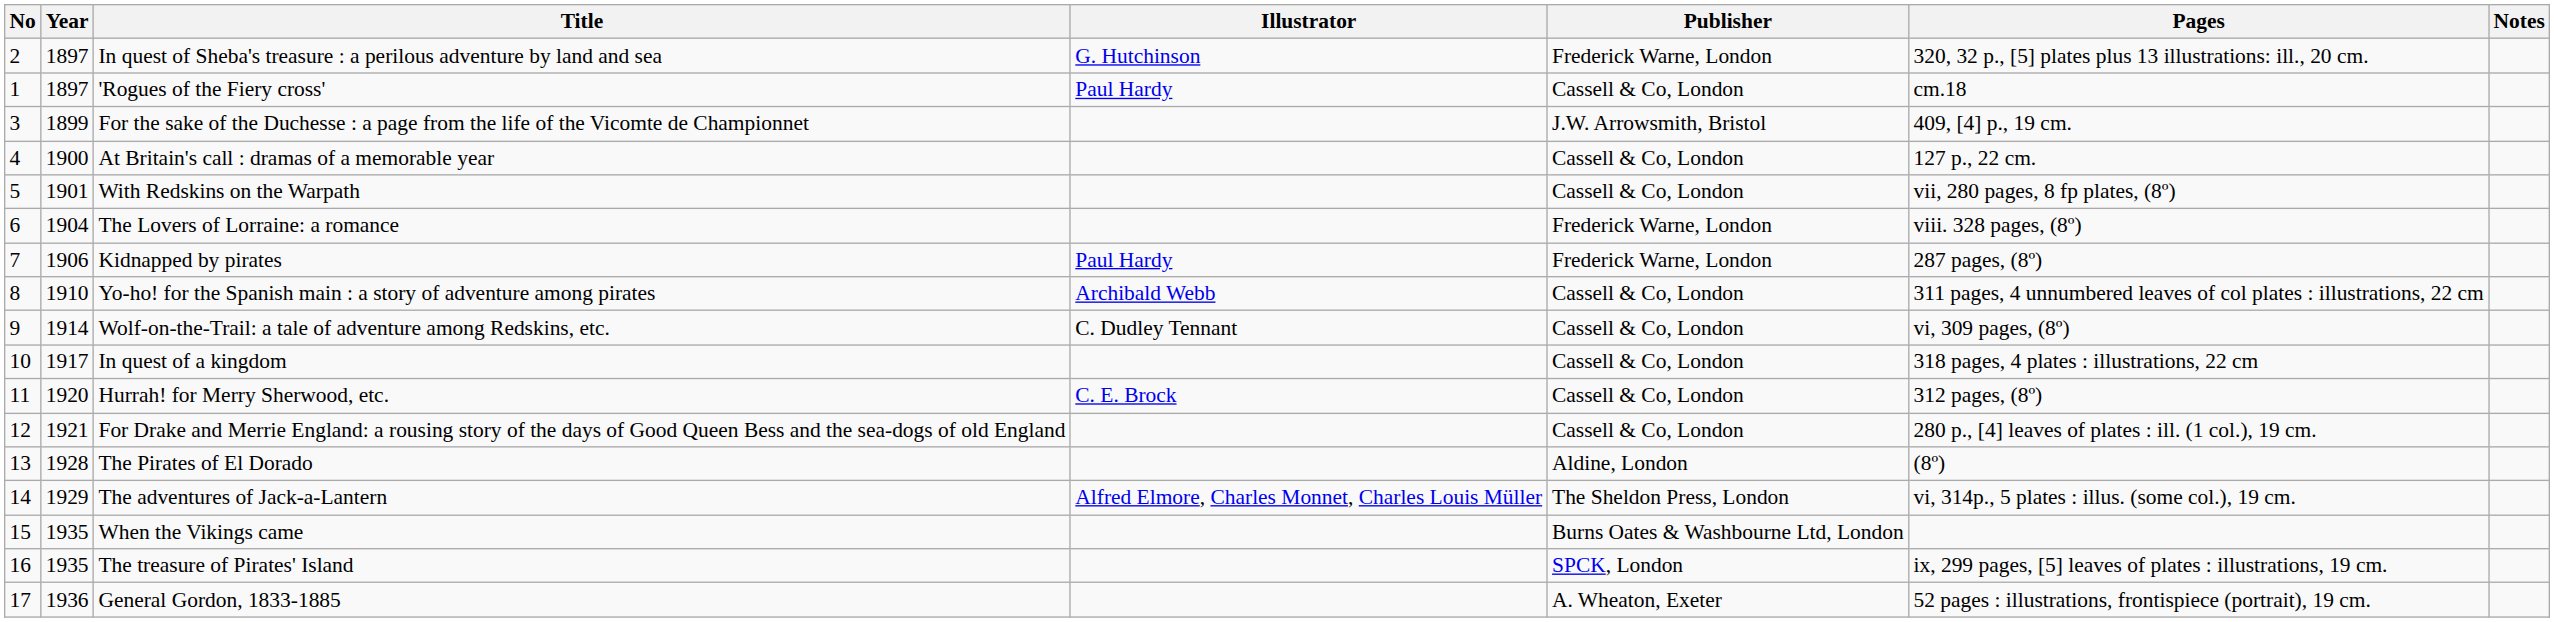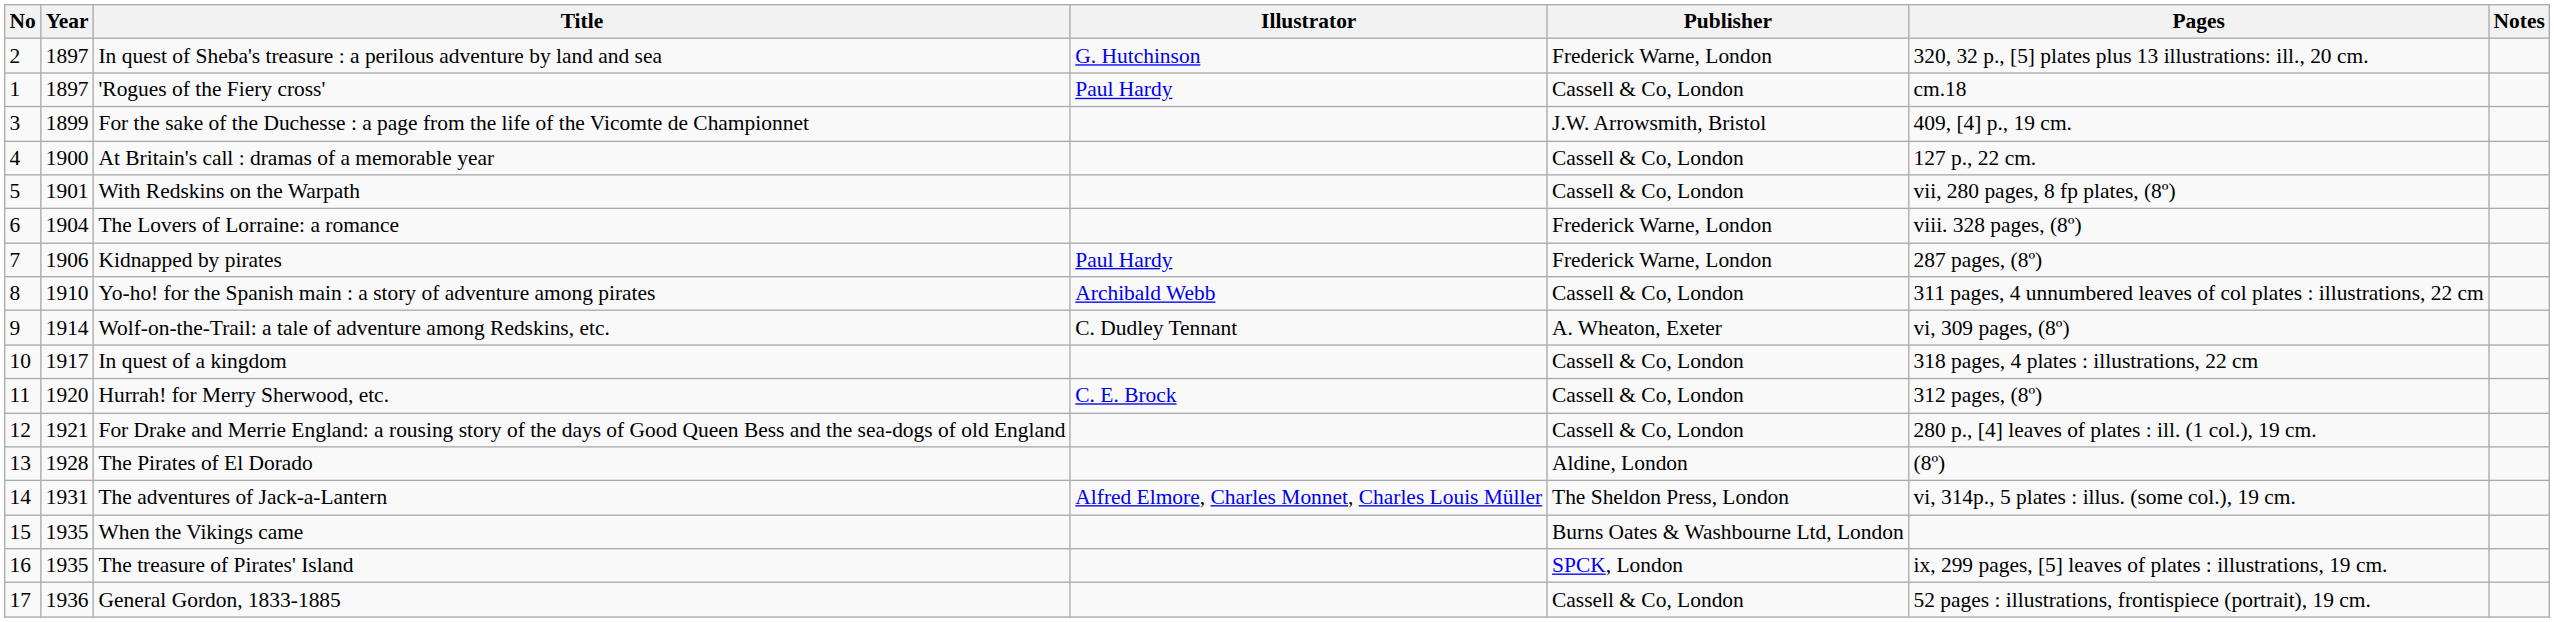 <table class="wikitable sortable">
 <tr>
 <th>No</th>
 <th>Year</th>
 <th>Title</th>
 <th>Illustrator</th>
 <th>Publisher</th>
 <th>Pages</th>
 <th>Notes</th>
 </tr>
 <tr>
 <td>2</td>
 <td>1897</td>
 <td>In quest of Sheba's treasure : a perilous adventure by land and sea</td>
 <td><a href='#'>G. Hutchinson</a></td>
 <td>Frederick Warne, London</td>
 <td>320, 32 p., [5] plates plus 13 illustrations: ill., 20 cm.</td>
 <td></td>
 </tr>
 <tr>
 <td>1</td>
 <td>1897</td>
 <td>'Rogues of the Fiery cross'</td>
 <td><a href='#'>Paul Hardy</a></td>
 <td>Cassell & Co, London</td>
 <td>cm.18</td>
 <td></td>
 </tr>
 <tr>
 <td>3</td>
 <td>1899</td>
 <td>For the sake of the Duchesse : a page from the life of the Vicomte de Championnet</td>
 <td></td>
 <td>J.W. Arrowsmith, Bristol</td>
 <td>409, [4] p., 19 cm.</td>
 <td></td>
 </tr>
 <tr>
 <td>4</td>
 <td>1900</td>
 <td>At Britain's call : dramas of a memorable year</td>
 <td></td>
 <td>Cassell & Co, London</td>
 <td>127 p., 22 cm.</td>
 <td></td>
 </tr>
 <tr>
 <td>5</td>
 <td>1901</td>
 <td>With Redskins on the Warpath</td>
 <td></td>
 <td>Cassell & Co, London</td>
 <td>vii, 280 pages, 8 fp plates, (8º)</td>
 <td></td>
 </tr>
 <tr>
 <td>6</td>
 <td>1904</td>
 <td>The Lovers of Lorraine: a romance</td>
 <td></td>
 <td>Frederick Warne, London</td>
 <td>viii. 328 pages, (8º)</td>
 <td></td>
 </tr>
 <tr>
 <td>7</td>
 <td>1906</td>
 <td>Kidnapped by pirates</td>
 <td><a href='#'>Paul Hardy</a></td>
 <td>Frederick Warne, London</td>
 <td>287 pages, (8º)</td>
 <td></td>
 </tr>
 <tr>
 <td>8</td>
 <td>1910</td>
 <td>Yo-ho! for the Spanish main : a story of adventure among pirates</td>
 <td><a href='#'>Archibald Webb</a></td>
 <td>Cassell & Co, London</td>
 <td>311 pages, 4 unnumbered leaves of col  plates : illustrations, 22 cm</td>
 <td></td>
 </tr>
 <tr>
 <td>9</td>
 <td>1914</td>
 <td>Wolf-on-the-Trail: a tale of adventure among Redskins, etc.</td>
 <td>C. Dudley Tennant</td>
-<td>Cassell & Co, London</td>
+<td>A. Wheaton, Exeter</td>
 <td>vi, 309 pages, (8º)</td>
 <td></td>
 </tr>
 <tr>
 <td>10</td>
 <td>1917</td>
 <td>In quest of a kingdom</td>
 <td></td>
 <td>Cassell & Co, London</td>
 <td>318 pages, 4 plates : illustrations, 22 cm</td>
 <td></td>
 </tr>
 <tr>
 <td>11</td>
 <td>1920</td>
 <td>Hurrah! for Merry Sherwood, etc.</td>
 <td><a href='#'>C. E. Brock</a></td>
 <td>Cassell & Co, London</td>
 <td>312 pages, (8º)</td>
 <td></td>
 </tr>
 <tr>
 <td>12</td>
 <td>1921</td>
 <td>For Drake and Merrie England: a rousing story of the days of Good Queen Bess and the sea-dogs of old England</td>
 <td></td>
 <td>Cassell & Co, London</td>
 <td>280 p., [4] leaves of plates : ill. (1 col.), 19 cm.</td>
 <td></td>
 </tr>
 <tr>
 <td>13</td>
 <td>1928</td>
 <td>The Pirates of El Dorado</td>
 <td></td>
 <td>Aldine, London</td>
 <td>(8º)</td>
 <td></td>
 </tr>
 <tr>
 <td>14</td>
-<td>1929</td>
+<td>1931</td>
 <td>The adventures of Jack-a-Lantern</td>
 <td><a href='#'>Alfred Elmore</a>, <a href='#'>Charles Monnet</a>, <a href='#'>Charles Louis Müller</a></td>
 <td>The Sheldon Press, London</td>
 <td>vi, 314p., 5 plates : illus. (some col.), 19 cm.</td>
 <td></td>
 </tr>
 <tr>
 <td>15</td>
 <td>1935</td>
 <td>When the Vikings came</td>
 <td></td>
 <td>Burns Oates & Washbourne Ltd, London</td>
 <td></td>
 <td></td>
 </tr>
 <tr>
 <td>16</td>
 <td>1935</td>
 <td>The treasure of Pirates' Island</td>
 <td></td>
 <td><a href='#'>SPCK</a>, London</td>
 <td>ix, 299 pages, [5] leaves of plates : illustrations, 19 cm.</td>
 <td></td>
 </tr>
 <tr>
 <td>17</td>
 <td>1936</td>
 <td>General Gordon, 1833-1885</td>
 <td></td>
-<td>A. Wheaton, Exeter</td>
+<td>Cassell & Co, London</td>
 <td>52 pages : illustrations, frontispiece (portrait), 19 cm.</td>
 <td></td>
 </tr>
 </table>
